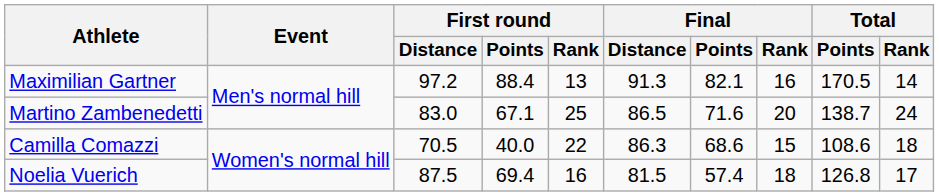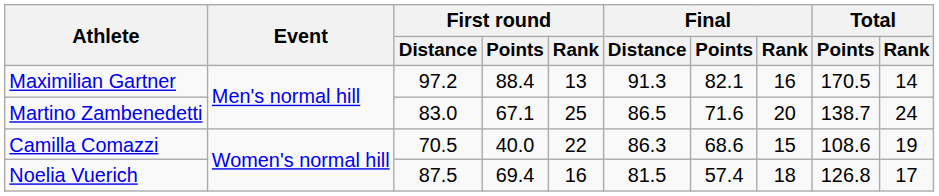 <table class="wikitable" style="font-size:90%">
 <tr>
 <th rowspan=2>Athlete</th>
 <th rowspan=2>Event</th>
 <th colspan=3>First round</th>
 <th colspan=3>Final</th>
 <th colspan=2>Total</th>
 </tr>
 <tr style="font-size:95%">
 <th>Distance</th>
 <th>Points</th>
 <th>Rank</th>
 <th>Distance</th>
 <th>Points</th>
 <th>Rank</th>
 <th>Points</th>
 <th>Rank</th>
 </tr>
 <tr align=center>
 <td align=left><a href='#'>Maximilian Gartner</a></td>
 <td align=left rowspan=2><a href='#'>Men's normal hill</a></td>
 <td>97.2</td>
 <td>88.4</td>
 <td>13</td>
 <td>91.3</td>
 <td>82.1</td>
 <td>16</td>
 <td>170.5</td>
 <td>14</td>
 </tr>
 <tr align=center>
 <td align=left><a href='#'>Martino Zambenedetti</a></td>
 <td>83.0</td>
 <td>67.1</td>
 <td>25</td>
 <td>86.5</td>
 <td>71.6</td>
 <td>20</td>
 <td>138.7</td>
 <td>24</td>
 </tr>
 <tr align=center>
 <td align=left><a href='#'>Camilla Comazzi</a></td>
 <td align=left rowspan=2><a href='#'>Women's normal hill</a></td>
 <td>70.5</td>
 <td>40.0</td>
 <td>22</td>
 <td>86.3</td>
 <td>68.6</td>
 <td>15</td>
 <td>108.6</td>
-<td>18</td>
+<td>19</td>
 </tr>
 <tr align=center>
 <td align=left><a href='#'>Noelia Vuerich</a></td>
 <td>87.5</td>
 <td>69.4</td>
 <td>16</td>
 <td>81.5</td>
 <td>57.4</td>
 <td>18</td>
 <td>126.8</td>
 <td>17</td>
 </tr>
 </table>
